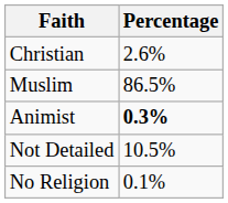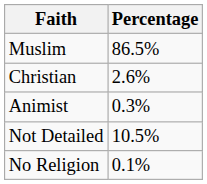 <table class="wikitable">
 <tr>
 <th>Faith</th>
 <th>Percentage</th>
 </tr>
 <tr>
+<td>Muslim</td>
+<td>86.5%</td>
+</tr>
+<tr>
 <td>Christian</td>
 <td>2.6%</td>
 </tr>
 <tr>
-<td>Muslim</td>
-<td>86.5%</td>
-</tr>
-<tr>
 <td>Animist</td>
-<td><strong>0.3%</strong></td>
+<td>0.3%</td>
 </tr>
 <tr>
 <td>Not Detailed</td>
 <td>10.5%</td>
 </tr>
 <tr>
 <td>No Religion</td>
 <td>0.1%</td>
 </tr>
 </table>
